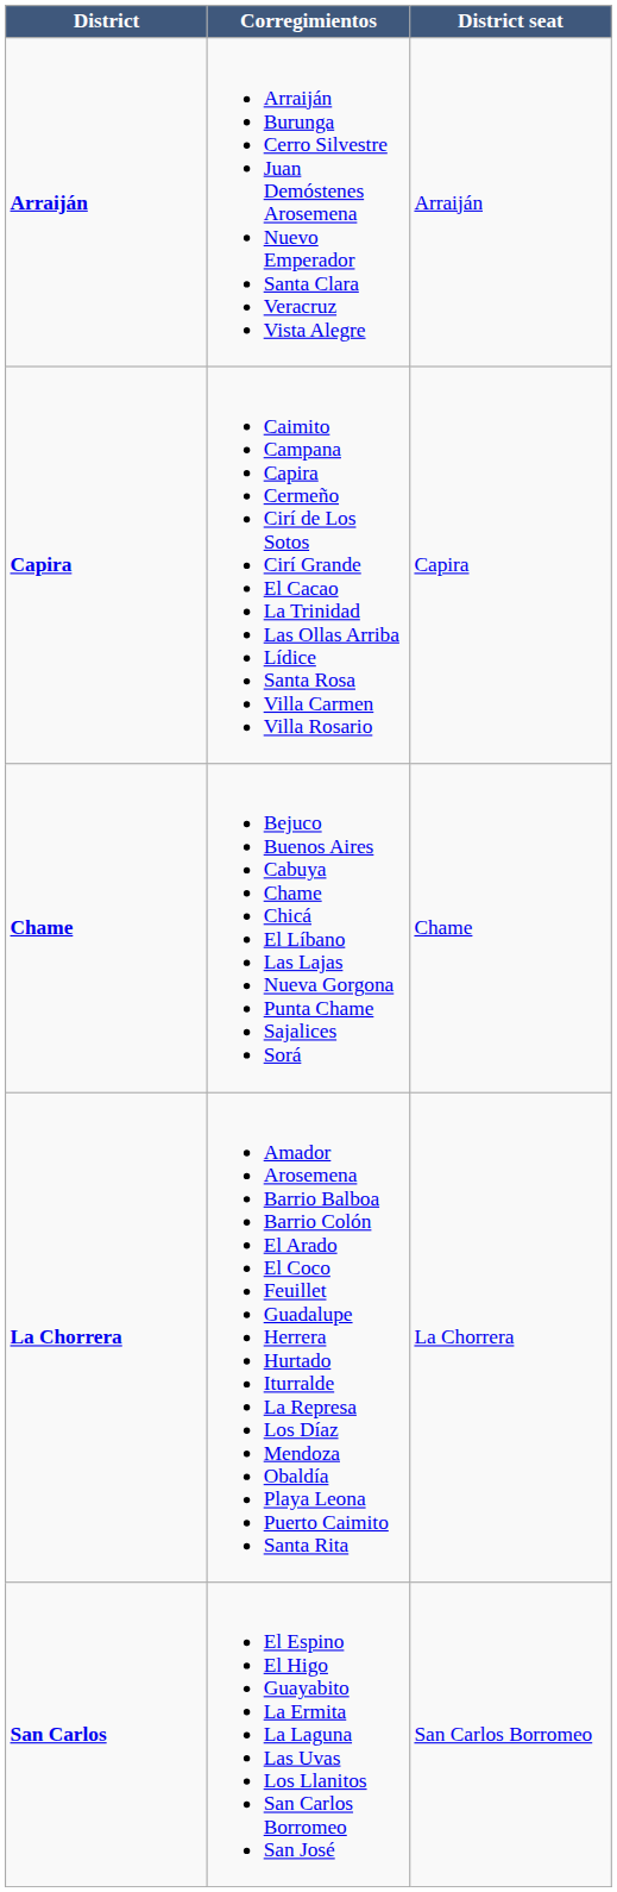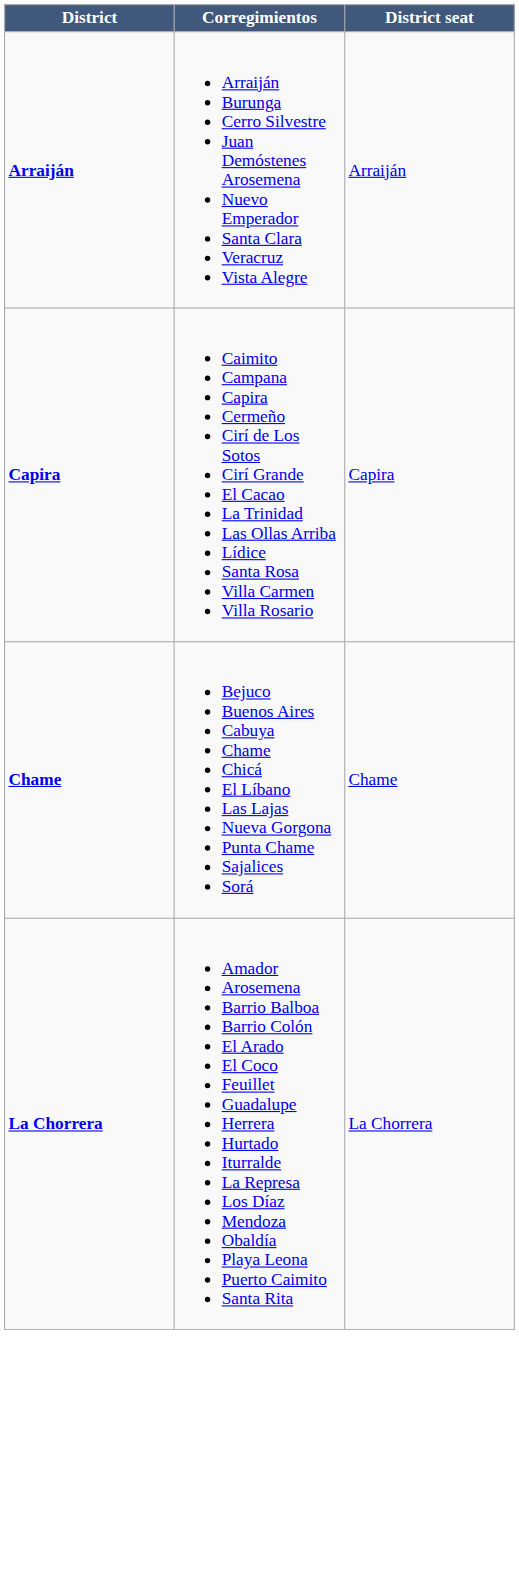 <table class="wikitable sortable">
 <tr>
 <th width="150" style="background:#3F587C; color:white">District</th>
 <th width="150" style="background:#3F587C; color:white">Corregimientos</th>
 <th width="150" style="background:#3F587C; color:white">District seat</th>
 </tr>
 <tr>
 <td><strong><a href='#'>Arraiján</a></strong></td>
 <td><br><ul><li><a href='#'>Arraiján</a></li><li><a href='#'>Burunga</a></li><li><a href='#'>Cerro Silvestre</a></li><li><a href='#'>Juan Demóstenes Arosemena</a></li><li><a href='#'>Nuevo Emperador</a></li><li><a href='#'>Santa Clara</a></li><li><a href='#'>Veracruz</a></li><li><a href='#'>Vista Alegre</a></li></ul></td>
 <td><a href='#'>Arraiján</a></td>
 </tr>
 <tr>
 <td><strong><a href='#'>Capira</a></strong></td>
 <td><br><ul><li><a href='#'>Caimito</a></li><li><a href='#'>Campana</a></li><li><a href='#'>Capira</a></li><li><a href='#'>Cermeño</a></li><li><a href='#'>Cirí de Los Sotos</a></li><li><a href='#'>Cirí Grande</a></li><li><a href='#'>El Cacao</a></li><li><a href='#'>La Trinidad</a></li><li><a href='#'>Las Ollas Arriba</a></li><li><a href='#'>Lídice</a></li><li><a href='#'>Santa Rosa</a></li><li><a href='#'>Villa Carmen</a></li><li><a href='#'>Villa Rosario</a></li></ul></td>
 <td><a href='#'>Capira</a></td>
 </tr>
 <tr>
 <td><strong><a href='#'>Chame</a></strong></td>
 <td><br><ul><li><a href='#'>Bejuco</a></li><li><a href='#'>Buenos Aires</a></li><li><a href='#'>Cabuya</a></li><li><a href='#'>Chame</a></li><li><a href='#'>Chicá</a></li><li><a href='#'>El Líbano</a></li><li><a href='#'>Las Lajas</a></li><li><a href='#'>Nueva Gorgona</a></li><li><a href='#'>Punta Chame</a></li><li><a href='#'>Sajalices</a></li><li><a href='#'>Sorá</a></li></ul></td>
 <td><a href='#'>Chame</a></td>
 </tr>
 <tr>
 <td><strong><a href='#'>La Chorrera</a></strong></td>
 <td><br><ul><li><a href='#'>Amador</a></li><li><a href='#'>Arosemena</a></li><li><a href='#'>Barrio Balboa</a></li><li><a href='#'>Barrio Colón</a></li><li><a href='#'>El Arado</a></li><li><a href='#'>El Coco</a></li><li><a href='#'>Feuillet</a></li><li><a href='#'>Guadalupe</a></li><li><a href='#'>Herrera</a></li><li><a href='#'>Hurtado</a></li><li><a href='#'>Iturralde</a></li><li><a href='#'>La Represa</a></li><li><a href='#'>Los Díaz</a></li><li><a href='#'>Mendoza</a></li><li><a href='#'>Obaldía</a></li><li><a href='#'>Playa Leona</a></li><li><a href='#'>Puerto Caimito</a></li><li><a href='#'>Santa Rita</a></li></ul></td>
 <td><a href='#'>La Chorrera</a></td>
 </tr>
-<tr>
-<td><strong><a href='#'>San Carlos</a></strong></td>
-<td><br><ul><li><a href='#'>El Espino</a></li><li><a href='#'>El Higo</a></li><li><a href='#'>Guayabito</a></li><li><a href='#'>La Ermita</a></li><li><a href='#'>La Laguna</a></li><li><a href='#'>Las Uvas</a></li><li><a href='#'>Los Llanitos</a></li><li><a href='#'>San Carlos Borromeo</a></li><li><a href='#'>San José</a></li></ul></td>
-<td><a href='#'>San Carlos Borromeo</a></td>
-</tr>
 </table>
